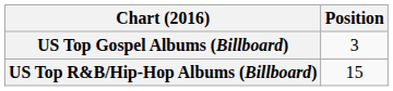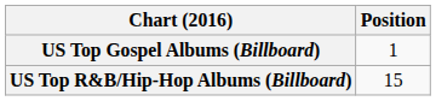 <table class="wikitable sortable plainrowheaders" style="text-align:center">
 <tr>
 <th scope="col">Chart (2016)</th>
 <th scope="col">Position</th>
 </tr>
 <tr>
 <th scope="row">US Top Gospel Albums (<em>Billboard</em>)</th>
-<td>3</td>
+<td>1</td>
 </tr>
 <tr>
 <th scope="row">US Top R&B/Hip-Hop Albums (<em>Billboard</em>)</th>
 <td>15</td>
 </tr>
 </table>
